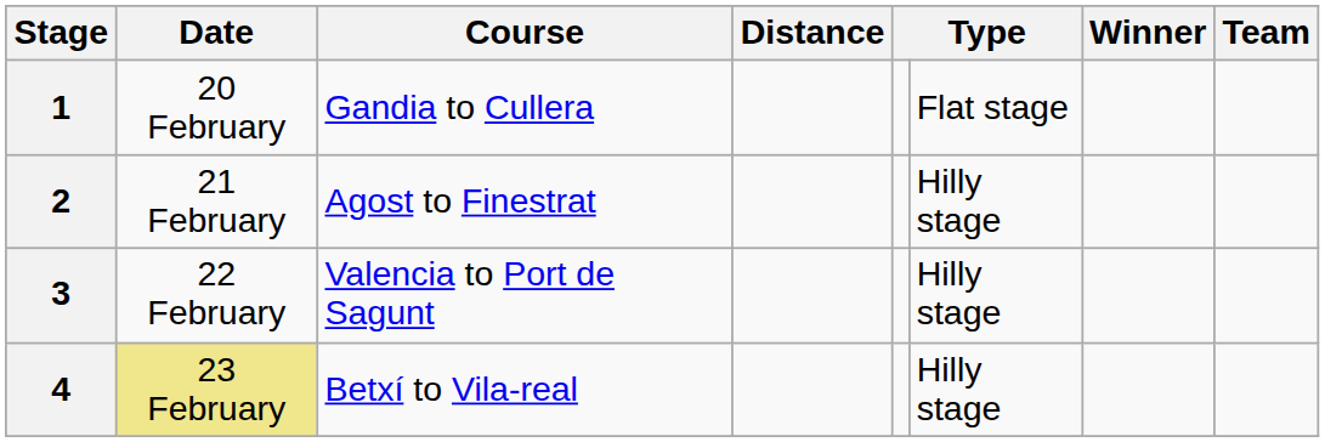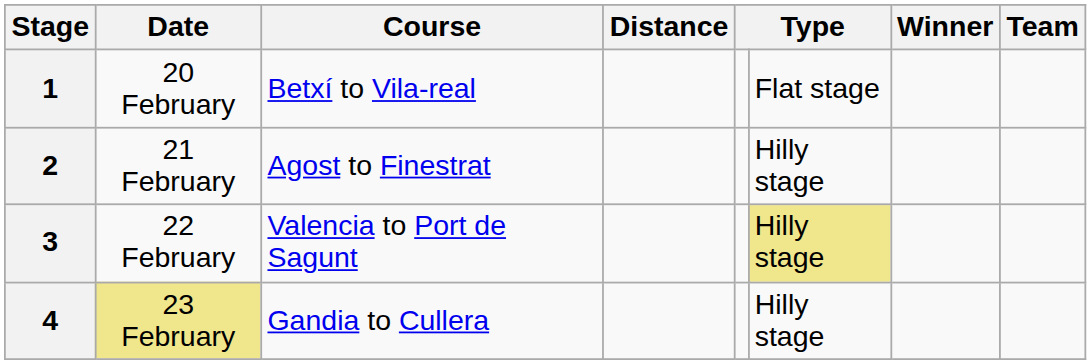 <table class=wikitable>
 <tr>
 <th>Stage</th>
 <th>Date</th>
 <th>Course</th>
 <th>Distance</th>
 <th colspan=2>Type</th>
 <th>Winner</th>
 <th>Team</th>
 </tr>
 <tr>
 <th align=center>1</th>
 <td align=center>20 February</td>
-<td><a href='#'>Gandia</a> to <a href='#'>Cullera</a></td>
+<td><a href='#'>Betxí</a> to <a href='#'>Vila-real</a></td>
 <td align=center></td>
 <td></td>
 <td>Flat stage</td>
 <td></td>
 <td></td>
 </tr>
 <tr>
 <th align=center>2</th>
 <td align=center>21 February</td>
 <td><a href='#'>Agost</a> to <a href='#'>Finestrat</a></td>
 <td align=center></td>
 <td></td>
 <td>Hilly stage</td>
 <td></td>
 <td></td>
 </tr>
 <tr>
 <th align=center>3</th>
 <td align=center>22 February</td>
 <td><a href='#'>Valencia</a> to <a href='#'>Port de Sagunt</a></td>
 <td align=center></td>
 <td></td>
-<td>Hilly stage</td>
+<td style="background: khaki;">Hilly stage</td>
 <td></td>
 <td></td>
 </tr>
 <tr>
 <th align=center>4</th>
 <td align=center style="background: khaki;">23 February</td>
-<td><a href='#'>Betxí</a> to <a href='#'>Vila-real</a></td>
+<td><a href='#'>Gandia</a> to <a href='#'>Cullera</a></td>
 <td align=center></td>
 <td></td>
 <td>Hilly stage</td>
 <td></td>
 <td></td>
 </tr>
 </table>
